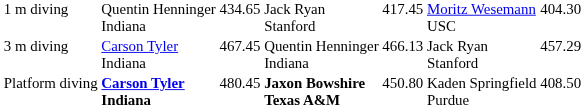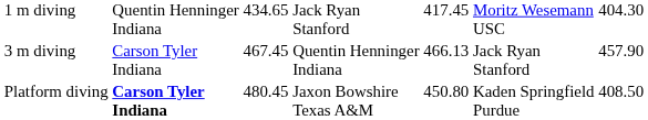 <table>
 <tr valign="top">
 <td>1 m diving</td>
 <td>Quentin Henninger<br>Indiana</td>
 <td>434.65</td>
 <td>Jack Ryan<br>Stanford</td>
 <td>417.45</td>
 <td><a href='#'>Moritz Wesemann</a><br>USC</td>
 <td>404.30</td>
 </tr>
 <tr valign="top">
 <td>3 m diving</td>
 <td><a href='#'>Carson Tyler</a><br>Indiana</td>
 <td>467.45</td>
 <td>Quentin Henninger<br>Indiana</td>
 <td>466.13</td>
 <td>Jack Ryan<br>Stanford</td>
-<td>457.29</td>
+<td>457.90</td>
 </tr>
 <tr valign="top">
 <td>Platform diving</td>
 <td><strong><a href='#'>Carson Tyler</a><br>Indiana</strong></td>
 <td>480.45</td>
-<td><strong>Jaxon Bowshire<br>Texas A&M</strong></td>
+<td>Jaxon Bowshire<br>Texas A&M</td>
 <td>450.80</td>
 <td>Kaden Springfield<br>Purdue</td>
 <td>408.50</td>
 </tr>
 </table>
